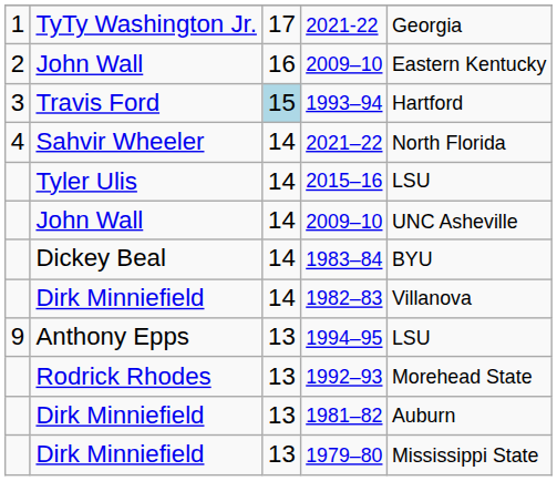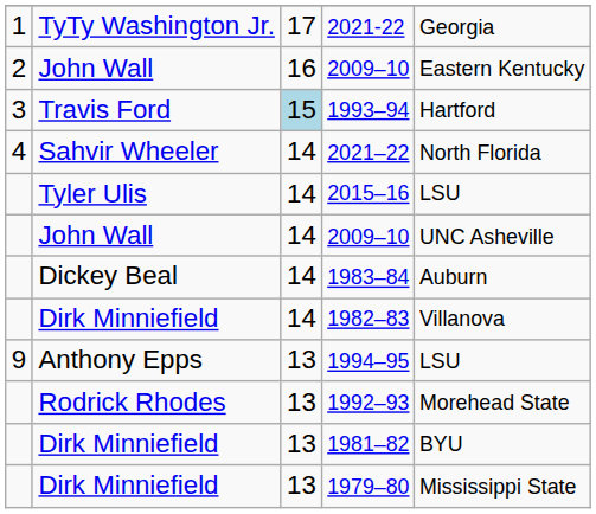 <table class="wikitable">
 <tr>
 </tr>
 <tr>
 <td>1</td>
 <td><a href='#'>TyTy Washington Jr.</a></td>
 <td>17</td>
 <td style="font-size:80%;"><a href='#'>2021-22</a></td>
 <td style="font-size:80%;">Georgia</td>
 </tr>
 <tr>
 <td>2</td>
 <td><a href='#'>John Wall</a></td>
 <td>16</td>
 <td style="font-size:80%;"><a href='#'>2009–10</a></td>
 <td style="font-size:80%;">Eastern Kentucky</td>
 </tr>
 <tr>
 <td>3</td>
 <td><a href='#'>Travis Ford</a></td>
 <td style="background: lightblue;">15</td>
 <td style="font-size:80%;"><a href='#'>1993–94</a></td>
 <td style="font-size:80%;">Hartford</td>
 </tr>
 <tr>
 <td>4</td>
 <td><a href='#'>Sahvir Wheeler</a></td>
 <td>14</td>
 <td style="font-size:80%;"><a href='#'>2021–22</a></td>
 <td style="font-size:80%;">North Florida</td>
 </tr>
 <tr>
 <td></td>
 <td><a href='#'>Tyler Ulis</a></td>
 <td>14</td>
 <td style="font-size:80%;"><a href='#'>2015–16</a></td>
 <td style="font-size:80%;">LSU</td>
 </tr>
 <tr>
 <td></td>
 <td><a href='#'>John Wall</a></td>
 <td>14</td>
 <td style="font-size:80%;"><a href='#'>2009–10</a></td>
 <td style="font-size:80%;">UNC Asheville</td>
 </tr>
 <tr>
 <td></td>
 <td>Dickey Beal</td>
 <td>14</td>
 <td style="font-size:80%;"><a href='#'>1983–84</a></td>
-<td style="font-size:80%;">BYU</td>
+<td style="font-size:80%;">Auburn</td>
 </tr>
 <tr>
 <td></td>
 <td><a href='#'>Dirk Minniefield</a></td>
 <td>14</td>
 <td style="font-size:80%;"><a href='#'>1982–83</a></td>
 <td style="font-size:80%;">Villanova</td>
 </tr>
 <tr>
 <td>9</td>
 <td>Anthony Epps</td>
 <td>13</td>
 <td style="font-size:80%;"><a href='#'>1994–95</a></td>
 <td style="font-size:80%;">LSU</td>
 </tr>
 <tr>
 <td></td>
 <td><a href='#'>Rodrick Rhodes</a></td>
 <td>13</td>
 <td style="font-size:80%;"><a href='#'>1992–93</a></td>
 <td style="font-size:80%;">Morehead State</td>
 </tr>
 <tr>
 <td></td>
 <td><a href='#'>Dirk Minniefield</a></td>
 <td>13</td>
 <td style="font-size:80%;"><a href='#'>1981–82</a></td>
-<td style="font-size:80%;">Auburn</td>
+<td style="font-size:80%;">BYU</td>
 </tr>
 <tr>
 <td></td>
 <td><a href='#'>Dirk Minniefield</a></td>
 <td>13</td>
 <td style="font-size:80%;"><a href='#'>1979–80</a></td>
 <td style="font-size:80%;">Mississippi State</td>
 </tr>
 </table>
